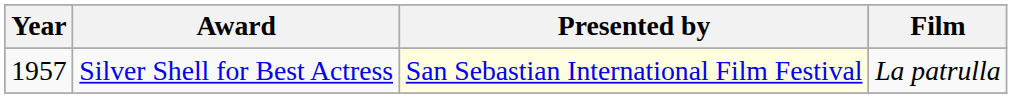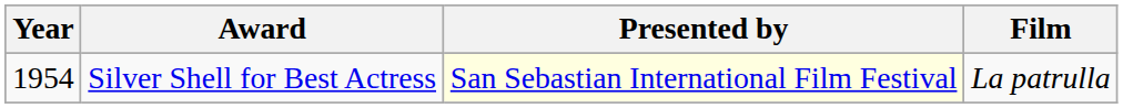 <table class="wikitable">
 <tr>
 <th>Year</th>
 <th>Award</th>
 <th>Presented by</th>
 <th>Film</th>
 </tr>
 <tr>
-<td>1957</td>
+<td>1954</td>
 <td><a href='#'>Silver Shell for Best Actress</a></td>
 <td style="background: lightyellow;"><a href='#'>San Sebastian International Film Festival</a></td>
 <td><em>La patrulla</em></td>
 </tr>
 </table>
